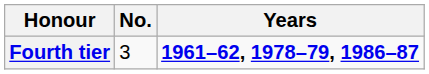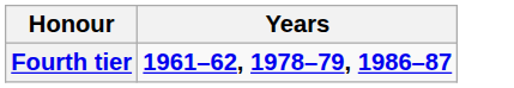 <table class="wikitable plainrowheaders">
 <tr>
 <th scope=col>Honour</th>
-<th scope=col>No.</th>
 <th scope=col>Years</th>
 </tr>
 <tr>
 <th scope=row><a href='#'>Fourth tier</a></th>
-<td>3</td>
 <td><strong><a href='#'>1961–62</a>, <a href='#'>1978–79</a>, <a href='#'>1986–87</a></strong></td>
 </tr>
 </table>
